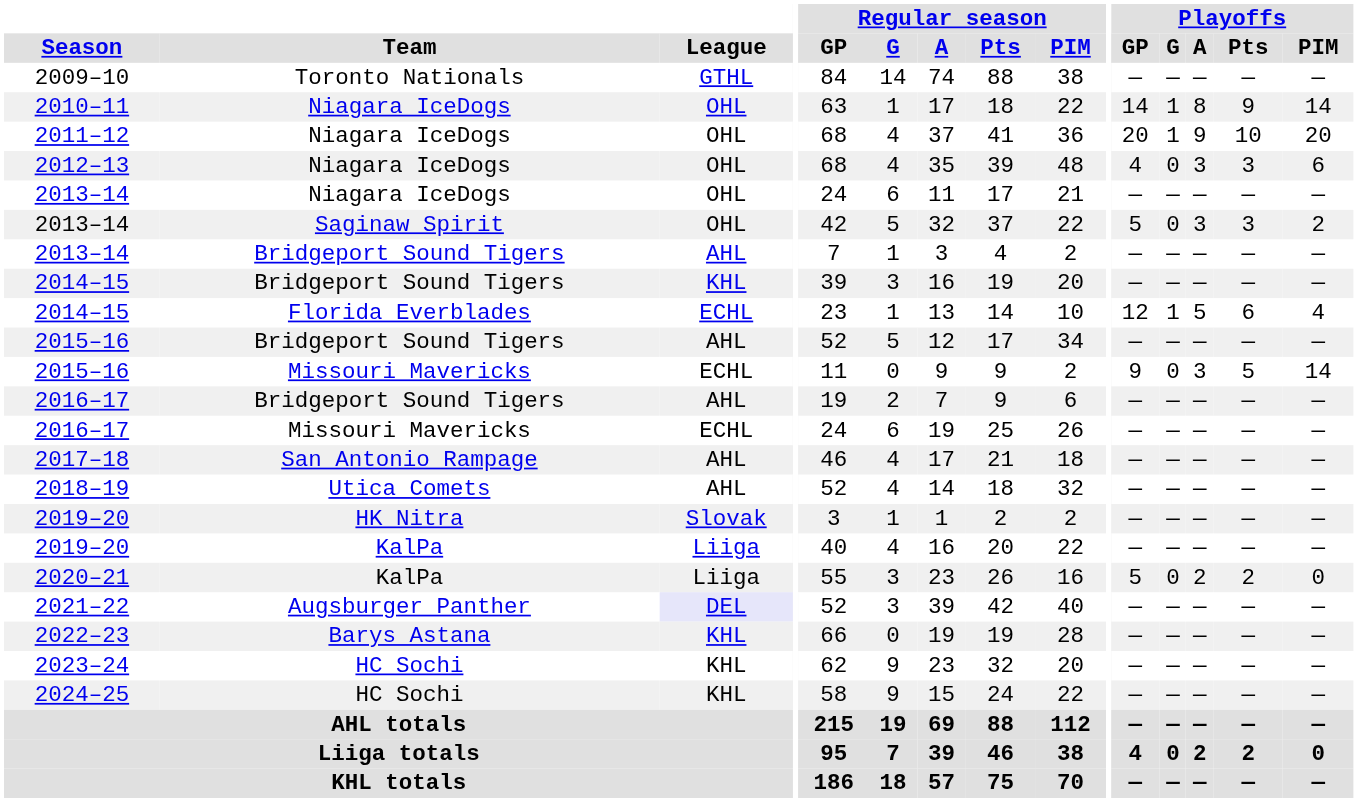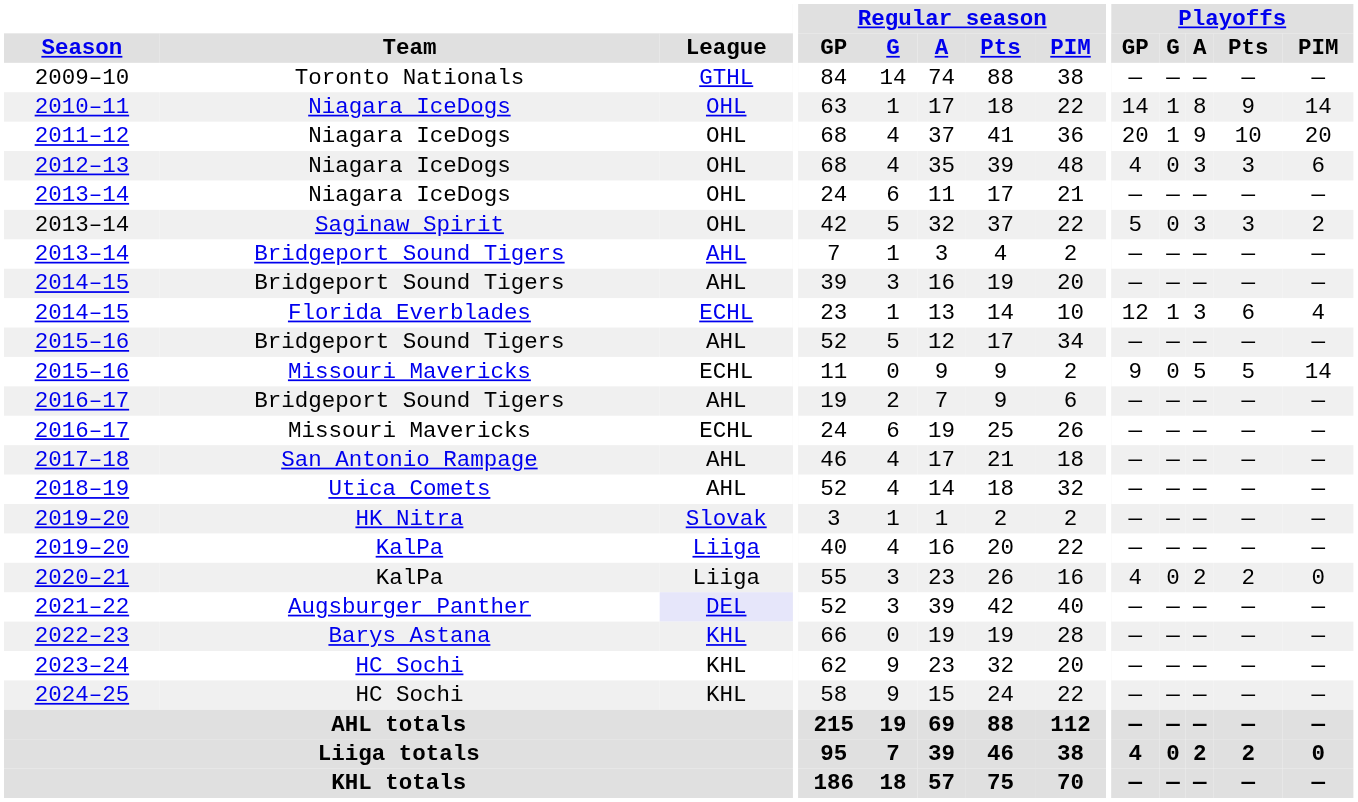 <table border="0" cellpadding="1" cellspacing="0" style="text-align:center; width:60em">
 <tr bgcolor="#e0e0e0">
 <th colspan="3" bgcolor="#ffffff"></th>
 <th rowspan="99" bgcolor="#ffffff"></th>
 <th colspan="5"><a href='#'>Regular season</a></th>
 <th rowspan="99" bgcolor="#ffffff"></th>
 <th colspan="5"><a href='#'>Playoffs</a></th>
 </tr>
 <tr bgcolor="#e0e0e0">
 <th><a href='#'>Season</a></th>
 <th>Team</th>
 <th>League</th>
 <th>GP</th>
 <th><a href='#'>G</a></th>
 <th><a href='#'>A</a></th>
 <th><a href='#'>Pts</a></th>
 <th><a href='#'>PIM</a></th>
 <th>GP</th>
 <th>G</th>
 <th>A</th>
 <th>Pts</th>
 <th>PIM</th>
 </tr>
 <tr>
 <td>2009–10</td>
 <td>Toronto Nationals</td>
 <td><a href='#'>GTHL</a></td>
 <td>84</td>
 <td>14</td>
 <td>74</td>
 <td>88</td>
 <td>38</td>
 <td>—</td>
 <td>—</td>
 <td>—</td>
 <td>—</td>
 <td>—</td>
 </tr>
 <tr bgcolor="#f0f0f0">
 <td><a href='#'>2010–11</a></td>
 <td><a href='#'>Niagara IceDogs</a></td>
 <td><a href='#'>OHL</a></td>
 <td>63</td>
 <td>1</td>
 <td>17</td>
 <td>18</td>
 <td>22</td>
 <td>14</td>
 <td>1</td>
 <td>8</td>
 <td>9</td>
 <td>14</td>
 </tr>
 <tr>
 <td><a href='#'>2011–12</a></td>
 <td>Niagara IceDogs</td>
 <td>OHL</td>
 <td>68</td>
 <td>4</td>
 <td>37</td>
 <td>41</td>
 <td>36</td>
 <td>20</td>
 <td>1</td>
 <td>9</td>
 <td>10</td>
 <td>20</td>
 </tr>
 <tr bgcolor="#f0f0f0">
 <td><a href='#'>2012–13</a></td>
 <td>Niagara IceDogs</td>
 <td>OHL</td>
 <td>68</td>
 <td>4</td>
 <td>35</td>
 <td>39</td>
 <td>48</td>
 <td>4</td>
 <td>0</td>
 <td>3</td>
 <td>3</td>
 <td>6</td>
 </tr>
 <tr>
 <td><a href='#'>2013–14</a></td>
 <td>Niagara IceDogs</td>
 <td>OHL</td>
 <td>24</td>
 <td>6</td>
 <td>11</td>
 <td>17</td>
 <td>21</td>
 <td>—</td>
 <td>—</td>
 <td>—</td>
 <td>—</td>
 <td>—</td>
 </tr>
 <tr bgcolor="#f0f0f0">
 <td>2013–14</td>
 <td><a href='#'>Saginaw Spirit</a></td>
 <td>OHL</td>
 <td>42</td>
 <td>5</td>
 <td>32</td>
 <td>37</td>
 <td>22</td>
 <td>5</td>
 <td>0</td>
 <td>3</td>
 <td>3</td>
 <td>2</td>
 </tr>
 <tr>
 <td><a href='#'>2013–14</a></td>
 <td><a href='#'>Bridgeport Sound Tigers</a></td>
 <td><a href='#'>AHL</a></td>
 <td>7</td>
 <td>1</td>
 <td>3</td>
 <td>4</td>
 <td>2</td>
 <td>—</td>
 <td>—</td>
 <td>—</td>
 <td>—</td>
 <td>—</td>
 </tr>
 <tr bgcolor="#f0f0f0">
 <td><a href='#'>2014–15</a></td>
 <td>Bridgeport Sound Tigers</td>
-<td><a href='#'>KHL</a></td>
+<td>AHL</td>
 <td>39</td>
 <td>3</td>
 <td>16</td>
 <td>19</td>
 <td>20</td>
 <td>—</td>
 <td>—</td>
 <td>—</td>
 <td>—</td>
 <td>—</td>
 </tr>
 <tr>
 <td><a href='#'>2014–15</a></td>
 <td><a href='#'>Florida Everblades</a></td>
 <td><a href='#'>ECHL</a></td>
 <td>23</td>
 <td>1</td>
 <td>13</td>
 <td>14</td>
 <td>10</td>
 <td>12</td>
 <td>1</td>
-<td>5</td>
+<td>3</td>
 <td>6</td>
 <td>4</td>
 </tr>
 <tr bgcolor="#f0f0f0">
 <td><a href='#'>2015–16</a></td>
 <td>Bridgeport Sound Tigers</td>
 <td>AHL</td>
 <td>52</td>
 <td>5</td>
 <td>12</td>
 <td>17</td>
 <td>34</td>
 <td>—</td>
 <td>—</td>
 <td>—</td>
 <td>—</td>
 <td>—</td>
 </tr>
 <tr>
 <td><a href='#'>2015–16</a></td>
 <td><a href='#'>Missouri Mavericks</a></td>
 <td>ECHL</td>
 <td>11</td>
 <td>0</td>
 <td>9</td>
 <td>9</td>
 <td>2</td>
 <td>9</td>
 <td>0</td>
-<td>3</td>
+<td>5</td>
 <td>5</td>
 <td>14</td>
 </tr>
 <tr bgcolor="#f0f0f0">
 <td><a href='#'>2016–17</a></td>
 <td>Bridgeport Sound Tigers</td>
 <td>AHL</td>
 <td>19</td>
 <td>2</td>
 <td>7</td>
 <td>9</td>
 <td>6</td>
 <td>—</td>
 <td>—</td>
 <td>—</td>
 <td>—</td>
 <td>—</td>
 </tr>
 <tr>
 <td><a href='#'>2016–17</a></td>
 <td>Missouri Mavericks</td>
 <td>ECHL</td>
 <td>24</td>
 <td>6</td>
 <td>19</td>
 <td>25</td>
 <td>26</td>
 <td>—</td>
 <td>—</td>
 <td>—</td>
 <td>—</td>
 <td>—</td>
 </tr>
 <tr bgcolor="#f0f0f0">
 <td><a href='#'>2017–18</a></td>
 <td><a href='#'>San Antonio Rampage</a></td>
 <td>AHL</td>
 <td>46</td>
 <td>4</td>
 <td>17</td>
 <td>21</td>
 <td>18</td>
 <td>—</td>
 <td>—</td>
 <td>—</td>
 <td>—</td>
 <td>—</td>
 </tr>
 <tr>
 <td><a href='#'>2018–19</a></td>
 <td><a href='#'>Utica Comets</a></td>
 <td>AHL</td>
 <td>52</td>
 <td>4</td>
 <td>14</td>
 <td>18</td>
 <td>32</td>
 <td>—</td>
 <td>—</td>
 <td>—</td>
 <td>—</td>
 <td>—</td>
 </tr>
 <tr bgcolor="#f0f0f0">
 <td><a href='#'>2019–20</a></td>
 <td><a href='#'>HK Nitra</a></td>
 <td><a href='#'>Slovak</a></td>
 <td>3</td>
 <td>1</td>
 <td>1</td>
 <td>2</td>
 <td>2</td>
 <td>—</td>
 <td>—</td>
 <td>—</td>
 <td>—</td>
 <td>—</td>
 </tr>
 <tr>
 <td><a href='#'>2019–20</a></td>
 <td><a href='#'>KalPa</a></td>
 <td><a href='#'>Liiga</a></td>
 <td>40</td>
 <td>4</td>
 <td>16</td>
 <td>20</td>
 <td>22</td>
 <td>—</td>
 <td>—</td>
 <td>—</td>
 <td>—</td>
 <td>—</td>
 </tr>
 <tr bgcolor="#f0f0f0">
 <td><a href='#'>2020–21</a></td>
 <td>KalPa</td>
 <td>Liiga</td>
 <td>55</td>
 <td>3</td>
 <td>23</td>
 <td>26</td>
 <td>16</td>
-<td>5</td>
+<td>4</td>
 <td>0</td>
 <td>2</td>
 <td>2</td>
 <td>0</td>
 </tr>
 <tr>
 <td><a href='#'>2021–22</a></td>
 <td><a href='#'>Augsburger Panther</a></td>
 <td style="background: lavender;"><a href='#'>DEL</a></td>
 <td>52</td>
 <td>3</td>
 <td>39</td>
 <td>42</td>
 <td>40</td>
 <td>—</td>
 <td>—</td>
 <td>—</td>
 <td>—</td>
 <td>—</td>
 </tr>
 <tr bgcolor="#f0f0f0">
 <td><a href='#'>2022–23</a></td>
 <td><a href='#'>Barys Astana</a></td>
 <td><a href='#'>KHL</a></td>
 <td>66</td>
 <td>0</td>
 <td>19</td>
 <td>19</td>
 <td>28</td>
 <td>—</td>
 <td>—</td>
 <td>—</td>
 <td>—</td>
 <td>—</td>
 </tr>
 <tr>
 <td><a href='#'>2023–24</a></td>
 <td><a href='#'>HC Sochi</a></td>
 <td>KHL</td>
 <td>62</td>
 <td>9</td>
 <td>23</td>
 <td>32</td>
 <td>20</td>
 <td>—</td>
 <td>—</td>
 <td>—</td>
 <td>—</td>
 <td>—</td>
 </tr>
 <tr bgcolor="#f0f0f0">
 <td><a href='#'>2024–25</a></td>
 <td>HC Sochi</td>
 <td>KHL</td>
 <td>58</td>
 <td>9</td>
 <td>15</td>
 <td>24</td>
 <td>22</td>
 <td>—</td>
 <td>—</td>
 <td>—</td>
 <td>—</td>
 <td>—</td>
 </tr>
 <tr bgcolor="#e0e0e0">
 <th colspan="3">AHL totals</th>
 <th>215</th>
 <th>19</th>
 <th>69</th>
 <th>88</th>
 <th>112</th>
 <th>—</th>
 <th>—</th>
 <th>—</th>
 <th>—</th>
 <th>—</th>
 </tr>
 <tr bgcolor="#e0e0e0">
 <th colspan="3">Liiga totals</th>
 <th>95</th>
 <th>7</th>
 <th>39</th>
 <th>46</th>
 <th>38</th>
 <th>4</th>
 <th>0</th>
 <th>2</th>
 <th>2</th>
 <th>0</th>
 </tr>
 <tr bgcolor="#e0e0e0">
 <th colspan="3">KHL totals</th>
 <th>186</th>
 <th>18</th>
 <th>57</th>
 <th>75</th>
 <th>70</th>
 <th>—</th>
 <th>—</th>
 <th>—</th>
 <th>—</th>
 <th>—</th>
 </tr>
 </table>
